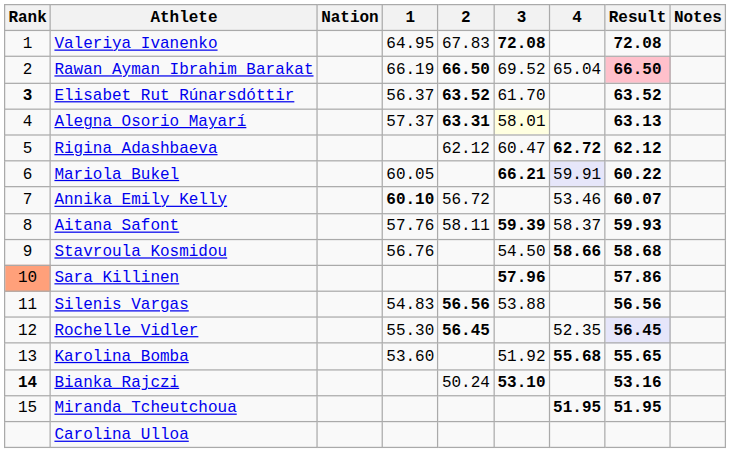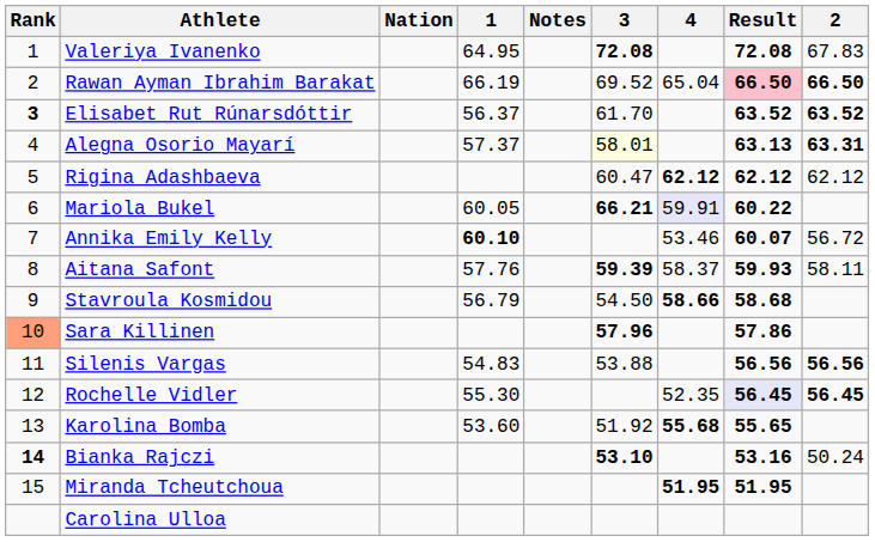 <table class="wikitable sortable" style="text-align:center">
 <tr>
 <th>Rank</th>
 <th>Athlete</th>
 <th>Nation</th>
 <th>1</th>
-<th>2</th>
+<th>Notes</th>
 <th>3</th>
 <th>4</th>
 <th>Result</th>
-<th>Notes</th>
+<th>2</th>
 </tr>
 <tr>
 <td>1</td>
 <td align=left><a href='#'>Valeriya Ivanenko</a></td>
 <td align=left></td>
 <td>64.95</td>
-<td>67.83</td>
+<td></td>
 <td><strong>72.08</strong></td>
 <td></td>
 <td><strong>72.08</strong></td>
-<td></td>
+<td>67.83</td>
 </tr>
 <tr>
 <td>2</td>
 <td align=left><a href='#'>Rawan Ayman Ibrahim Barakat</a></td>
 <td align=left></td>
 <td>66.19</td>
-<td><strong>66.50</strong></td>
+<td></td>
 <td>69.52</td>
 <td>65.04</td>
 <td style="background: pink;"><strong>66.50</strong></td>
-<td></td>
+<td><strong>66.50</strong></td>
 </tr>
 <tr>
 <td><strong>3</strong></td>
 <td align=left><a href='#'>Elisabet Rut Rúnarsdóttir</a></td>
 <td align=left></td>
 <td>56.37</td>
-<td><strong>63.52</strong></td>
+<td></td>
 <td>61.70</td>
 <td></td>
 <td><strong> 63.52</strong></td>
-<td></td>
+<td><strong>63.52</strong></td>
 </tr>
 <tr>
 <td>4</td>
 <td align=left><a href='#'>Alegna Osorio Mayarí</a></td>
 <td align=left></td>
 <td>57.37</td>
-<td><strong>63.31</strong></td>
+<td></td>
 <td style="background: lightyellow;">58.01</td>
 <td></td>
 <td><strong>63.13</strong></td>
-<td></td>
+<td><strong>63.31</strong></td>
 </tr>
 <tr>
 <td>5</td>
 <td align=left><a href='#'>Rigina Adashbaeva</a></td>
 <td align=left></td>
 <td></td>
+<td></td>
+<td>60.47</td>
+<td><strong>62.12</strong></td>
+<td><strong>62.12</strong></td>
 <td>62.12</td>
-<td>60.47</td>
-<td><strong>62.72</strong></td>
-<td><strong>62.12</strong></td>
-<td></td>
 </tr>
 <tr>
 <td>6</td>
 <td align=left><a href='#'>Mariola Bukel</a></td>
 <td align=left></td>
 <td>60.05</td>
 <td></td>
 <td><strong>66.21</strong></td>
 <td style="background: lavender;">59.91</td>
 <td><strong>60.22</strong></td>
 <td></td>
 </tr>
 <tr>
 <td>7</td>
 <td align=left><a href='#'>Annika Emily Kelly</a></td>
 <td align=left></td>
 <td><strong>60.10</strong></td>
-<td>56.72</td>
+<td></td>
 <td></td>
 <td>53.46</td>
 <td><strong>60.07</strong></td>
-<td></td>
+<td>56.72</td>
 </tr>
 <tr>
 <td>8</td>
 <td align=left><a href='#'>Aitana Safont</a></td>
 <td align=left></td>
 <td>57.76</td>
-<td>58.11</td>
+<td></td>
 <td><strong>59.39</strong></td>
 <td>58.37</td>
 <td><strong>59.93</strong></td>
-<td></td>
+<td>58.11</td>
 </tr>
 <tr>
 <td>9</td>
 <td align=left><a href='#'>Stavroula Kosmidou</a></td>
 <td align=left></td>
-<td>56.76</td>
+<td>56.79</td>
 <td></td>
 <td>54.50</td>
 <td><strong>58.66</strong></td>
 <td><strong>58.68</strong></td>
 <td></td>
 </tr>
 <tr>
 <td style="background: lightsalmon;">10</td>
 <td align=left><a href='#'>Sara Killinen</a></td>
 <td align=left></td>
 <td></td>
 <td></td>
 <td><strong>57.96</strong></td>
 <td></td>
 <td><strong>57.86</strong></td>
 <td></td>
 </tr>
 <tr>
 <td>11</td>
 <td align=left><a href='#'>Silenis Vargas</a></td>
 <td align=left></td>
 <td>54.83</td>
-<td><strong>56.56</strong></td>
+<td></td>
 <td>53.88</td>
 <td></td>
 <td><strong>56.56</strong></td>
-<td></td>
+<td><strong>56.56</strong></td>
 </tr>
 <tr>
 <td>12</td>
 <td align=left><a href='#'>Rochelle Vidler</a></td>
 <td align=left></td>
 <td>55.30</td>
-<td><strong>56.45</strong></td>
+<td></td>
 <td></td>
 <td>52.35</td>
 <td style="background: lavender;"><strong>56.45 </strong></td>
-<td></td>
+<td><strong>56.45</strong></td>
 </tr>
 <tr>
 <td>13</td>
 <td align=left><a href='#'>Karolina Bomba</a></td>
 <td align=left></td>
 <td>53.60</td>
 <td></td>
 <td>51.92</td>
 <td><strong>55.68</strong></td>
 <td><strong>55.65</strong></td>
 <td></td>
 </tr>
 <tr>
 <td><strong>14</strong></td>
 <td align=left><a href='#'>Bianka Rajczi</a></td>
 <td align=left></td>
 <td></td>
-<td>50.24</td>
+<td></td>
 <td><strong>53.10</strong></td>
 <td></td>
 <td><strong>53.16</strong></td>
-<td></td>
+<td>50.24</td>
 </tr>
 <tr>
 <td>15</td>
 <td align=left><a href='#'>Miranda Tcheutchoua</a></td>
 <td align=left></td>
 <td></td>
 <td></td>
 <td></td>
 <td><strong>51.95</strong></td>
 <td><strong>51.95</strong></td>
 <td></td>
 </tr>
 <tr>
 <td></td>
 <td align=left><a href='#'>Carolina Ulloa</a></td>
 <td align=left></td>
 <td></td>
 <td></td>
 <td></td>
 <td></td>
 <td><strong> </strong></td>
 <td></td>
 </tr>
 </table>
